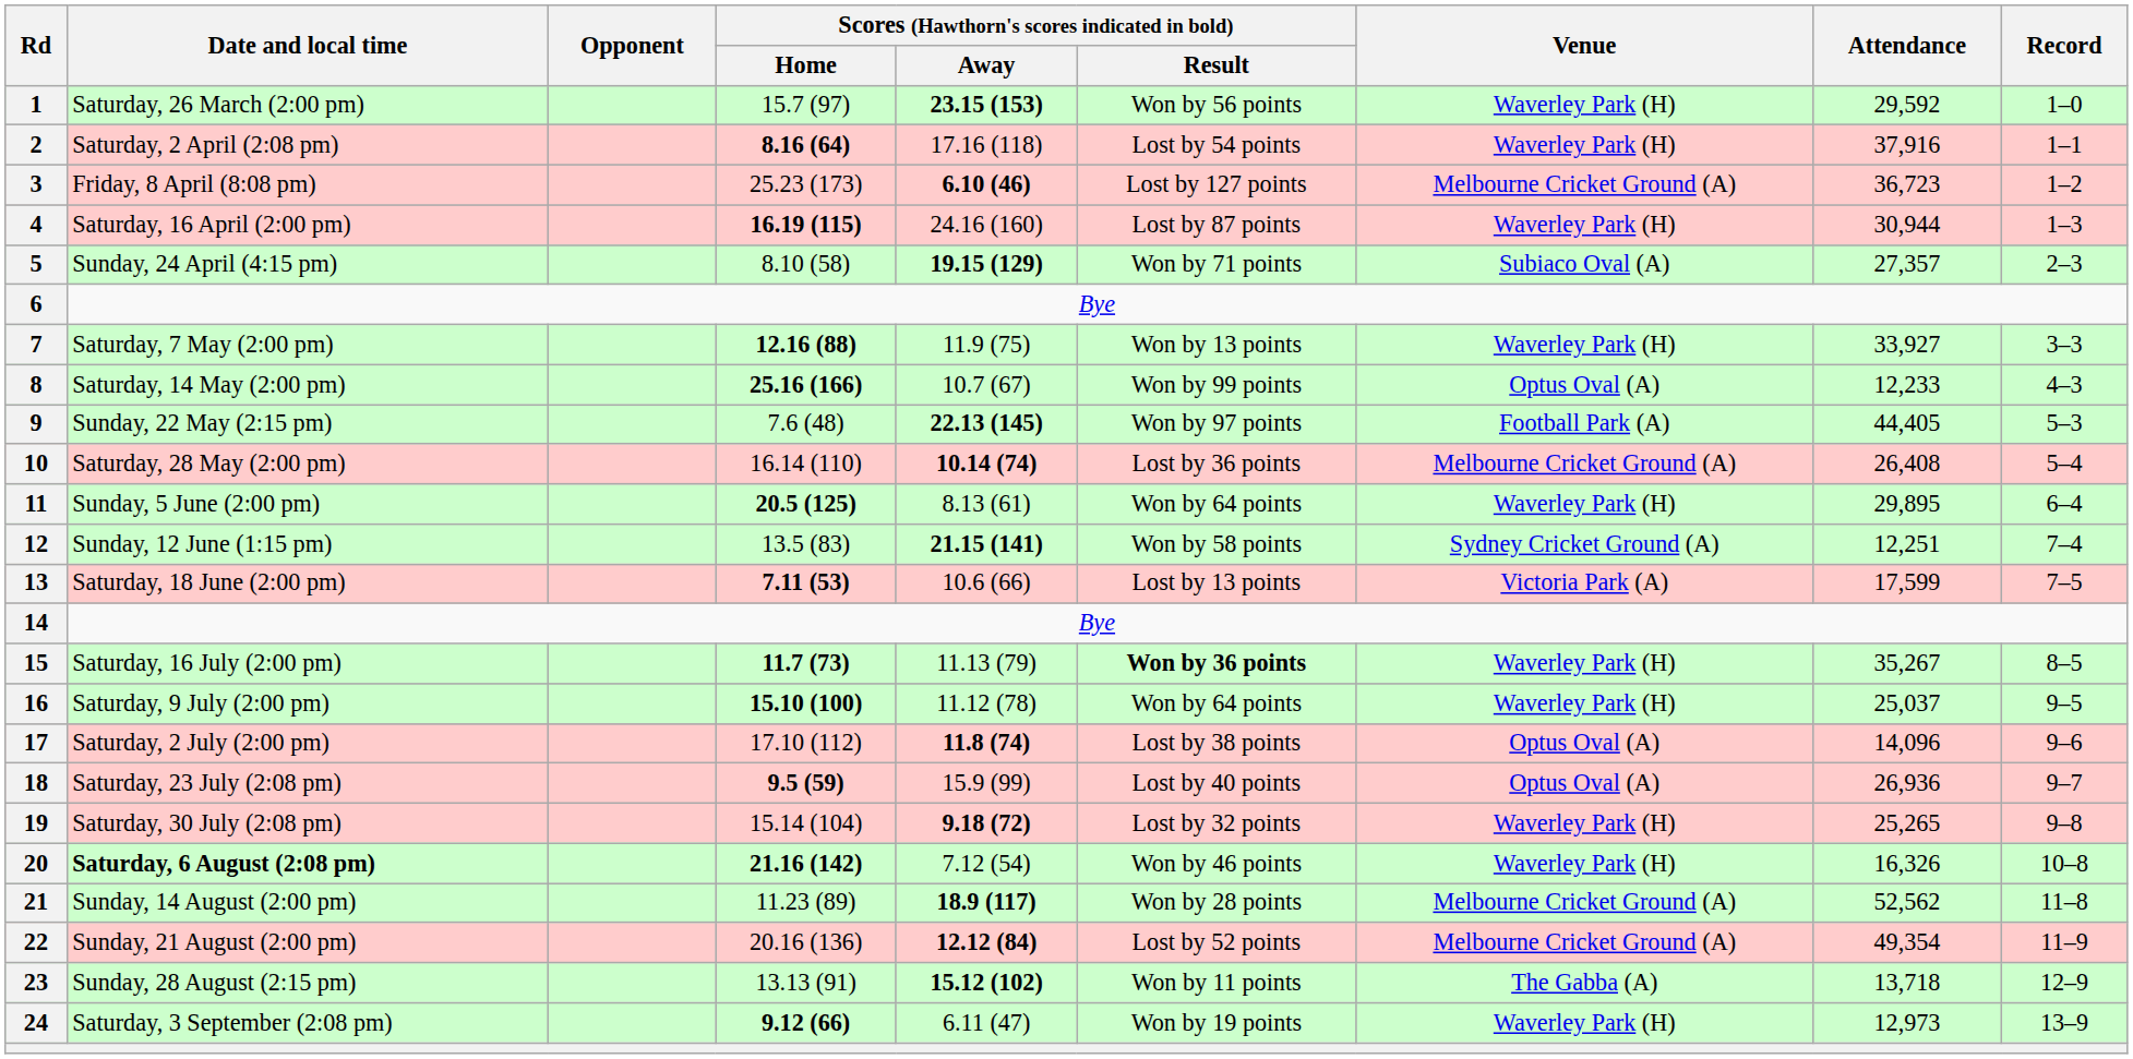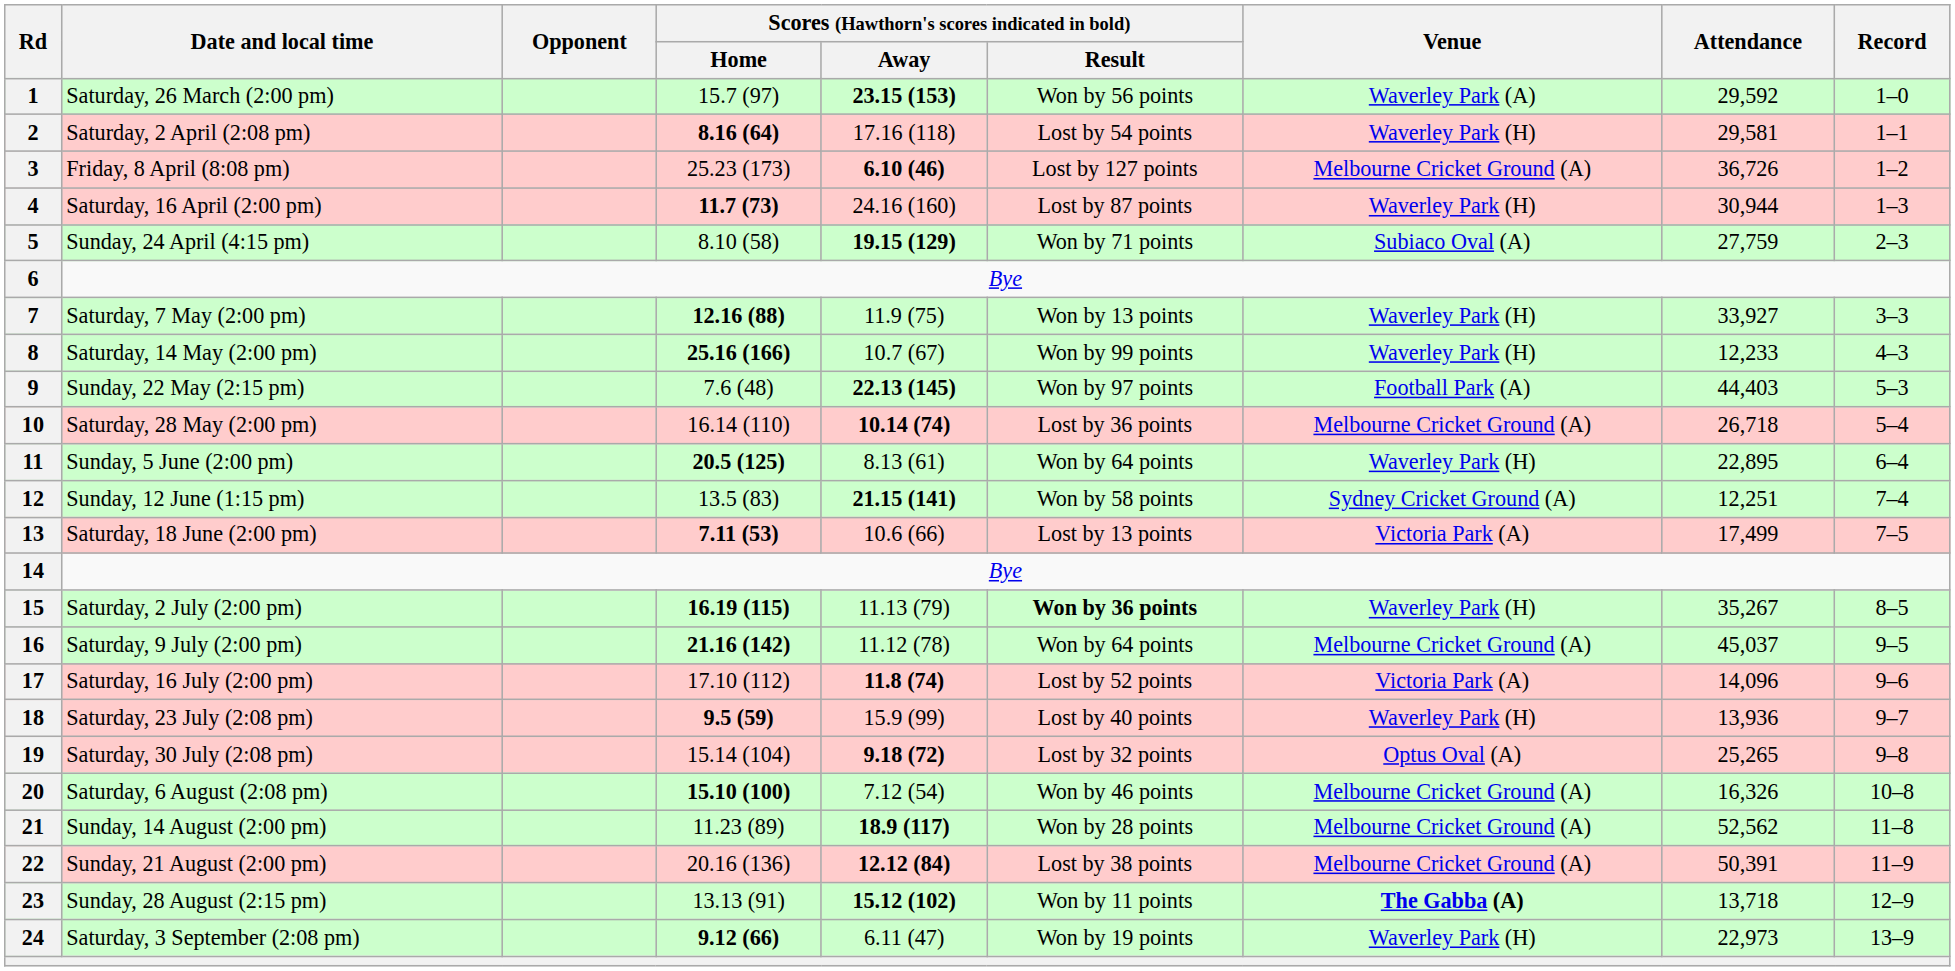 <table class="wikitable" style="font-size:90%; text-align:center; width: 100%; margin-left: auto; margin-right: auto">
 <tr>
 <th rowspan="2">Rd</th>
 <th rowspan="2">Date and local time</th>
 <th rowspan="2">Opponent</th>
 <th colspan="3">Scores <small>(Hawthorn's scores indicated in bold)</small></th>
 <th rowspan="2">Venue</th>
 <th rowspan="2">Attendance</th>
 <th rowspan="2">Record</th>
 </tr>
 <tr>
 <th>Home</th>
 <th>Away</th>
 <th>Result</th>
 </tr>
 <tr style="background:#cfc">
 <th>1</th>
 <td align=left>Saturday, 26 March (2:00 pm)</td>
 <td align=left></td>
 <td>15.7 (97)</td>
 <td><strong>23.15 (153)</strong></td>
 <td>Won by 56 points</td>
-<td><a href='#'>Waverley Park</a> (H)</td>
+<td><a href='#'>Waverley Park</a> (A)</td>
 <td>29,592</td>
 <td>1–0</td>
 </tr>
 <tr style="background:#fcc;">
 <th>2</th>
 <td align=left>Saturday, 2 April (2:08 pm)</td>
 <td align=left></td>
 <td><strong>8.16 (64)</strong></td>
 <td>17.16 (118)</td>
 <td>Lost by 54 points</td>
 <td><a href='#'>Waverley Park</a> (H)</td>
-<td>37,916</td>
+<td>29,581</td>
 <td>1–1</td>
 </tr>
 <tr style="background:#fcc;">
 <th>3</th>
 <td align=left>Friday, 8 April (8:08 pm)</td>
 <td align=left></td>
 <td>25.23 (173)</td>
 <td><strong>6.10 (46)</strong></td>
 <td>Lost by 127 points</td>
 <td><a href='#'>Melbourne Cricket Ground</a> (A)</td>
-<td>36,723</td>
+<td>36,726</td>
 <td>1–2</td>
 </tr>
 <tr style="background:#fcc;">
 <th>4</th>
 <td align=left>Saturday, 16 April (2:00 pm)</td>
 <td align=left></td>
-<td><strong>16.19 (115)</strong></td>
+<td><strong>11.7 (73)</strong></td>
 <td>24.16 (160)</td>
 <td>Lost by 87 points</td>
 <td><a href='#'>Waverley Park</a> (H)</td>
 <td>30,944</td>
 <td>1–3</td>
 </tr>
 <tr style="background:#cfc">
 <th>5</th>
 <td align=left>Sunday, 24 April (4:15 pm)</td>
 <td align=left></td>
 <td>8.10 (58)</td>
 <td><strong>19.15 (129)</strong></td>
 <td>Won by 71 points</td>
 <td><a href='#'>Subiaco Oval</a> (A)</td>
-<td>27,357</td>
+<td>27,759</td>
 <td>2–3</td>
 </tr>
 <tr>
 <th>6</th>
 <td colspan="8"><em><a href='#'>Bye</a></em></td>
 </tr>
 <tr style="background:#cfc">
 <th>7</th>
 <td align=left>Saturday, 7 May (2:00 pm)</td>
 <td align=left></td>
 <td><strong>12.16 (88)</strong></td>
 <td>11.9 (75)</td>
 <td>Won by 13 points</td>
 <td><a href='#'>Waverley Park</a> (H)</td>
 <td>33,927</td>
 <td>3–3</td>
 </tr>
 <tr style="background:#cfc">
 <th>8</th>
 <td align=left>Saturday, 14 May (2:00 pm)</td>
 <td align=left></td>
 <td><strong>25.16 (166)</strong></td>
 <td>10.7 (67)</td>
 <td>Won by 99 points</td>
-<td><a href='#'>Optus Oval</a> (A)</td>
+<td><a href='#'>Waverley Park</a> (H)</td>
 <td>12,233</td>
 <td>4–3</td>
 </tr>
 <tr style="background:#cfc">
 <th>9</th>
 <td align=left>Sunday, 22 May (2:15 pm)</td>
 <td align=left></td>
 <td>7.6 (48)</td>
 <td><strong>22.13 (145)</strong></td>
 <td>Won by 97 points</td>
 <td><a href='#'>Football Park</a> (A)</td>
-<td>44,405</td>
+<td>44,403</td>
 <td>5–3</td>
 </tr>
 <tr style="background:#fcc;">
 <th>10</th>
 <td align=left>Saturday, 28 May (2:00 pm)</td>
 <td align=left></td>
 <td>16.14 (110)</td>
 <td><strong>10.14 (74)</strong></td>
 <td>Lost by 36 points</td>
 <td><a href='#'>Melbourne Cricket Ground</a> (A)</td>
-<td>26,408</td>
+<td>26,718</td>
 <td>5–4</td>
 </tr>
 <tr style="background:#cfc">
 <th>11</th>
 <td align=left>Sunday, 5 June (2:00 pm)</td>
 <td align=left></td>
 <td><strong>20.5 (125)</strong></td>
 <td>8.13 (61)</td>
 <td>Won by 64 points</td>
 <td><a href='#'>Waverley Park</a> (H)</td>
-<td>29,895</td>
+<td>22,895</td>
 <td>6–4</td>
 </tr>
 <tr style="background:#cfc">
 <th>12</th>
 <td align=left>Sunday, 12 June (1:15 pm)</td>
 <td align=left></td>
 <td>13.5 (83)</td>
 <td><strong>21.15 (141)</strong></td>
 <td>Won by 58 points</td>
 <td><a href='#'>Sydney Cricket Ground</a> (A)</td>
 <td>12,251</td>
 <td>7–4</td>
 </tr>
 <tr style="background:#fcc;">
 <th>13</th>
 <td align=left>Saturday, 18 June (2:00 pm)</td>
 <td align=left></td>
 <td><strong>7.11 (53)</strong></td>
 <td>10.6 (66)</td>
 <td>Lost by 13 points</td>
 <td><a href='#'>Victoria Park</a> (A)</td>
-<td>17,599</td>
+<td>17,499</td>
 <td>7–5</td>
 </tr>
 <tr>
 <th>14</th>
 <td colspan="8"><em><a href='#'>Bye</a></em></td>
 </tr>
 <tr style="background:#cfc">
 <th>15</th>
-<td align=left>Saturday, 16 July (2:00 pm)</td>
+<td align=left>Saturday, 2 July (2:00 pm)</td>
 <td align=left></td>
-<td><strong>11.7 (73)</strong></td>
+<td><strong>16.19 (115)</strong></td>
 <td>11.13 (79)</td>
 <td><strong>Won by 36 points</strong></td>
 <td><a href='#'>Waverley Park</a> (H)</td>
 <td>35,267</td>
 <td>8–5</td>
 </tr>
 <tr style="background:#cfc">
 <th>16</th>
 <td align=left>Saturday, 9 July (2:00 pm)</td>
 <td align=left></td>
-<td><strong>15.10 (100)</strong></td>
+<td><strong>21.16 (142)</strong></td>
 <td>11.12 (78)</td>
 <td>Won by 64 points</td>
-<td><a href='#'>Waverley Park</a> (H)</td>
-<td>25,037</td>
+<td><a href='#'>Melbourne Cricket Ground</a> (A)</td>
+<td>45,037</td>
 <td>9–5</td>
 </tr>
 <tr style="background:#fcc;">
 <th>17</th>
-<td align=left>Saturday, 2 July (2:00 pm)</td>
+<td align=left>Saturday, 16 July (2:00 pm)</td>
 <td align=left></td>
 <td>17.10 (112)</td>
 <td><strong>11.8 (74)</strong></td>
-<td>Lost by 38 points</td>
-<td><a href='#'>Optus Oval</a> (A)</td>
+<td>Lost by 52 points</td>
+<td><a href='#'>Victoria Park</a> (A)</td>
 <td>14,096</td>
 <td>9–6</td>
 </tr>
 <tr style="background:#fcc;">
 <th>18</th>
 <td align=left>Saturday, 23 July (2:08 pm)</td>
 <td align=left></td>
 <td><strong>9.5 (59)</strong></td>
 <td>15.9 (99)</td>
 <td>Lost by 40 points</td>
-<td><a href='#'>Optus Oval</a> (A)</td>
-<td>26,936</td>
+<td><a href='#'>Waverley Park</a> (H)</td>
+<td>13,936</td>
 <td>9–7</td>
 </tr>
 <tr style="background:#fcc;">
 <th>19</th>
 <td align=left>Saturday, 30 July (2:08 pm)</td>
 <td align=left></td>
 <td>15.14 (104)</td>
 <td><strong>9.18 (72)</strong></td>
 <td>Lost by 32 points</td>
-<td><a href='#'>Waverley Park</a> (H)</td>
+<td><a href='#'>Optus Oval</a> (A)</td>
 <td>25,265</td>
 <td>9–8</td>
 </tr>
 <tr style="background:#cfc">
 <th>20</th>
-<td align=left><strong>Saturday, 6 August (2:08 pm)</strong></td>
+<td align=left>Saturday, 6 August (2:08 pm)</td>
 <td align=left></td>
-<td><strong>21.16 (142)</strong></td>
+<td><strong>15.10 (100)</strong></td>
 <td>7.12 (54)</td>
 <td>Won by 46 points</td>
-<td><a href='#'>Waverley Park</a> (H)</td>
+<td><a href='#'>Melbourne Cricket Ground</a> (A)</td>
 <td>16,326</td>
 <td>10–8</td>
 </tr>
 <tr style="background:#cfc">
 <th>21</th>
 <td align=left>Sunday, 14 August (2:00 pm)</td>
 <td align=left></td>
 <td>11.23 (89)</td>
 <td><strong>18.9 (117)</strong></td>
 <td>Won by 28 points</td>
 <td><a href='#'>Melbourne Cricket Ground</a> (A)</td>
 <td>52,562</td>
 <td>11–8</td>
 </tr>
 <tr style="background:#fcc;">
 <th>22</th>
 <td align=left>Sunday, 21 August (2:00 pm)</td>
 <td align=left></td>
 <td>20.16 (136)</td>
 <td><strong>12.12 (84)</strong></td>
-<td>Lost by 52 points</td>
+<td>Lost by 38 points</td>
 <td><a href='#'>Melbourne Cricket Ground</a> (A)</td>
-<td>49,354</td>
+<td>50,391</td>
 <td>11–9</td>
 </tr>
 <tr style="background:#cfc">
 <th>23</th>
 <td align=left>Sunday, 28 August (2:15 pm)</td>
 <td align=left></td>
 <td>13.13 (91)</td>
 <td><strong>15.12 (102)</strong></td>
 <td>Won by 11 points</td>
-<td><a href='#'>The Gabba</a> (A)</td>
+<td><strong><a href='#'>The Gabba</a> (A)</strong></td>
 <td>13,718</td>
 <td>12–9</td>
 </tr>
 <tr style="background:#cfc">
 <th>24</th>
 <td align=left>Saturday, 3 September (2:08 pm)</td>
 <td align=left></td>
 <td><strong>9.12 (66)</strong></td>
 <td>6.11 (47)</td>
 <td>Won by 19 points</td>
 <td><a href='#'>Waverley Park</a> (H)</td>
-<td>12,973</td>
+<td>22,973</td>
 <td>13–9</td>
 </tr>
 <tr>
 <th colspan=9></th>
 </tr>
 </table>
